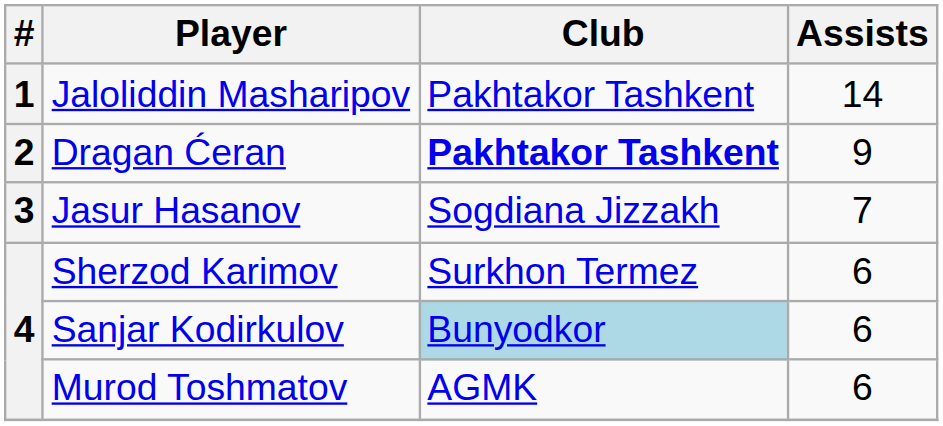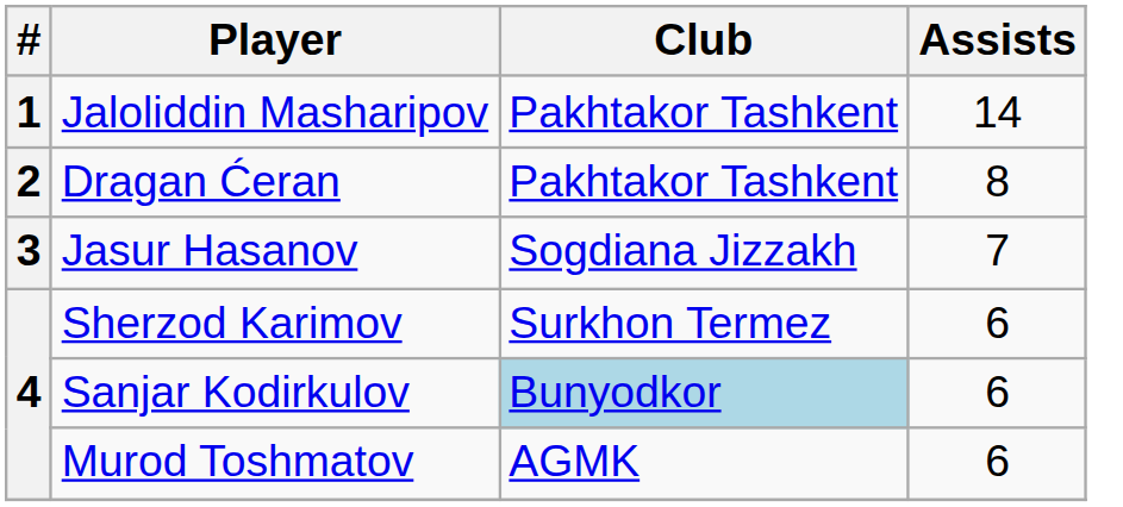 <table class="wikitable" style="text-align:center">
 <tr>
 <th>#</th>
 <th>Player</th>
 <th>Club</th>
 <th>Assists</th>
 </tr>
 <tr>
 <th>1</th>
 <td align="left"> <a href='#'>Jaloliddin Masharipov</a></td>
 <td align="left"><a href='#'>Pakhtakor Tashkent</a></td>
 <td>14</td>
 </tr>
 <tr>
 <th>2</th>
 <td align="left"> <a href='#'>Dragan Ćeran</a></td>
-<td align="left"><strong><a href='#'>Pakhtakor Tashkent</a></strong></td>
-<td>9</td>
+<td align="left"><a href='#'>Pakhtakor Tashkent</a></td>
+<td>8</td>
 </tr>
 <tr>
 <th>3</th>
 <td align="left"> <a href='#'>Jasur Hasanov</a></td>
 <td align="left"><a href='#'>Sogdiana Jizzakh</a></td>
 <td>7</td>
 </tr>
 <tr>
 <th rowspan=3>4</th>
 <td align="left"> <a href='#'>Sherzod Karimov</a></td>
 <td align="left"><a href='#'>Surkhon Termez</a></td>
 <td>6</td>
 </tr>
 <tr>
 <td align="left"> <a href='#'>Sanjar Kodirkulov</a></td>
 <td align="left" style="background: lightblue;"><a href='#'>Bunyodkor</a></td>
 <td>6</td>
 </tr>
 <tr>
 <td align="left"> <a href='#'>Murod Toshmatov</a></td>
 <td align="left"><a href='#'>AGMK</a></td>
 <td>6</td>
 </tr>
 <tr>
 </tr>
 </table>
